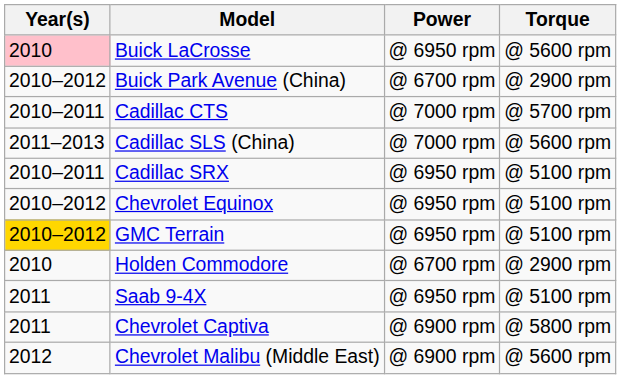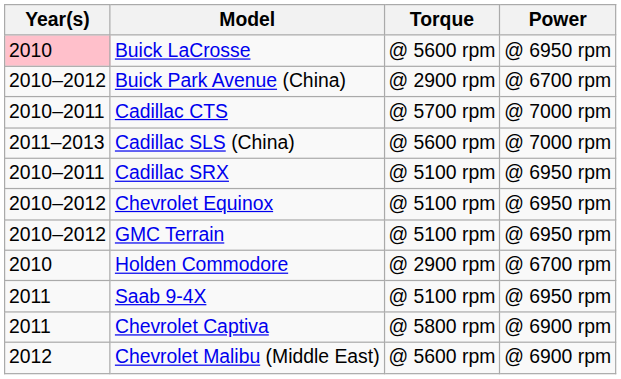 <table class="wikitable">
 <tr>
 <th>Year(s)</th>
 <th>Model</th>
+<th>Torque</th>
 <th>Power</th>
-<th>Torque</th>
 </tr>
 <tr>
 <td style="background: pink;">2010</td>
 <td><a href='#'>Buick LaCrosse</a></td>
+<td> @ 5600 rpm</td>
 <td> @ 6950 rpm</td>
-<td> @ 5600 rpm</td>
 </tr>
 <tr>
 <td>2010–2012</td>
 <td><a href='#'>Buick Park Avenue</a> (China)</td>
+<td> @ 2900 rpm</td>
 <td> @ 6700 rpm</td>
-<td> @ 2900 rpm</td>
 </tr>
 <tr>
 <td>2010–2011</td>
 <td><a href='#'>Cadillac CTS</a></td>
+<td> @ 5700 rpm</td>
 <td> @ 7000 rpm</td>
-<td> @ 5700 rpm</td>
 </tr>
 <tr>
 <td>2011–2013</td>
 <td><a href='#'>Cadillac SLS</a> (China)</td>
+<td> @ 5600 rpm</td>
 <td> @ 7000 rpm</td>
-<td> @ 5600 rpm</td>
 </tr>
 <tr>
 <td>2010–2011</td>
 <td><a href='#'>Cadillac SRX</a></td>
+<td> @ 5100 rpm</td>
 <td> @ 6950 rpm</td>
-<td> @ 5100 rpm</td>
 </tr>
 <tr>
 <td>2010–2012</td>
 <td><a href='#'>Chevrolet Equinox</a></td>
+<td> @ 5100 rpm</td>
 <td> @ 6950 rpm</td>
-<td> @ 5100 rpm</td>
 </tr>
 <tr>
-<td style="background: gold;">2010–2012</td>
+<td>2010–2012</td>
 <td><a href='#'>GMC Terrain</a></td>
+<td> @ 5100 rpm</td>
 <td> @ 6950 rpm</td>
-<td> @ 5100 rpm</td>
 </tr>
 <tr>
 <td>2010</td>
 <td><a href='#'>Holden Commodore</a></td>
+<td> @ 2900 rpm</td>
 <td> @ 6700 rpm</td>
-<td> @ 2900 rpm</td>
 </tr>
 <tr>
 <td>2011</td>
 <td><a href='#'>Saab 9-4X</a></td>
+<td> @ 5100 rpm</td>
 <td> @ 6950 rpm</td>
-<td> @ 5100 rpm</td>
 </tr>
 <tr>
 <td>2011</td>
 <td><a href='#'>Chevrolet Captiva</a></td>
+<td> @ 5800 rpm</td>
 <td> @ 6900 rpm</td>
-<td> @ 5800 rpm</td>
 </tr>
 <tr>
 <td>2012</td>
 <td><a href='#'>Chevrolet Malibu</a> (Middle East)</td>
+<td> @ 5600 rpm</td>
 <td> @ 6900 rpm</td>
-<td> @ 5600 rpm</td>
 </tr>
 </table>
